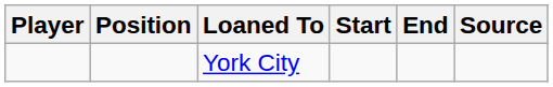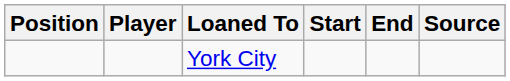 <table class="wikitable sortable" style="text-align:center; font-size:95%; text-align:left;">
 <tr>
+<th>Position</th>
 <th>Player</th>
-<th>Position</th>
 <th>Loaned To</th>
 <th>Start</th>
 <th>End</th>
 <th>Source</th>
 </tr>
 <tr>
+<td align=center></td>
 <td></td>
-<td align=center></td>
 <td> <a href='#'>York City</a></td>
 <td></td>
 <td></td>
 <td></td>
 </tr>
 </table>
